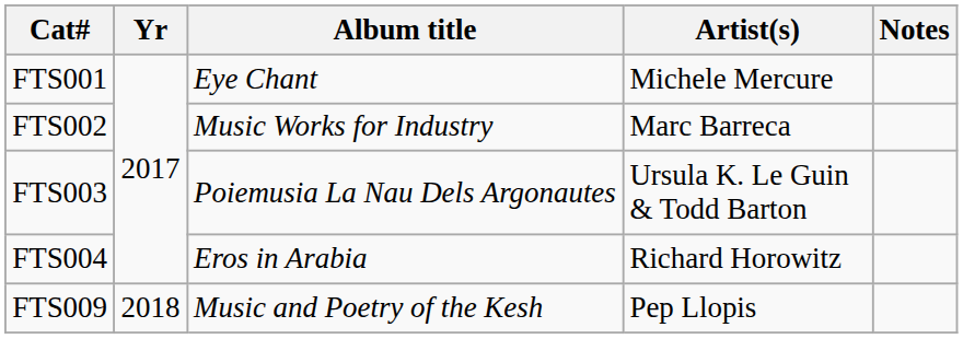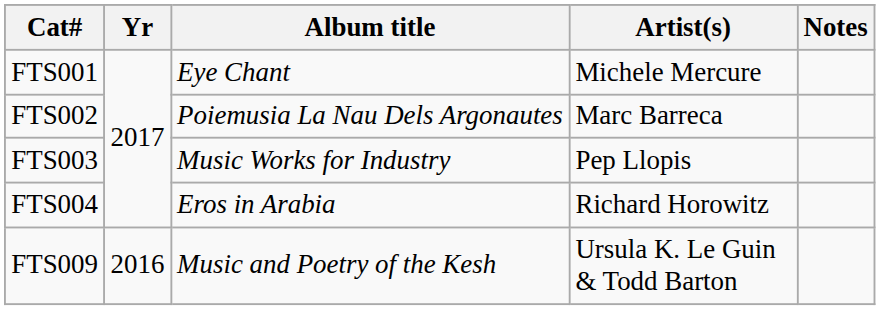 <table class="wikitable sortable" style="text-align:left;font-size:90%;">
 <tr>
 <th>Cat#</th>
 <th data-sort-type="date;">Yr</th>
 <th>Album title</th>
 <th style="width:8em;">Artist(s)</th>
 <th>Notes</th>
 </tr>
 <tr>
 <td>FTS001</td>
 <td rowspan="4">2017</td>
 <td><em>Eye Chant</em></td>
 <td>Michele Mercure</td>
 <td></td>
 </tr>
 <tr>
 <td>FTS002</td>
-<td><em>  Music Works for Industry  </em></td>
+<td><em>  Poiemusia La Nau Dels Argonautes </em></td>
 <td>Marc Barreca</td>
 <td></td>
 </tr>
 <tr>
 <td>FTS003</td>
-<td><em>  Poiemusia La Nau Dels Argonautes </em></td>
-<td>Ursula K. Le Guin & Todd Barton</td>
+<td><em>  Music Works for Industry  </em></td>
+<td>Pep Llopis</td>
 <td></td>
 </tr>
 <tr>
 <td>FTS004</td>
 <td><em>  Eros in Arabia </em></td>
 <td>Richard Horowitz</td>
 <td></td>
 </tr>
 <tr>
 <td>FTS009</td>
-<td>2018</td>
+<td>2016</td>
 <td><em>Music and Poetry of the Kesh   </em></td>
-<td>Pep Llopis</td>
+<td>Ursula K. Le Guin & Todd Barton</td>
 <td></td>
 </tr>
 </table>
